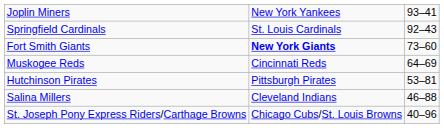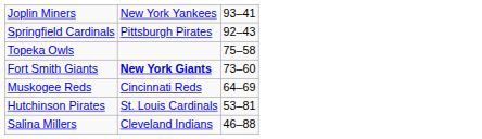 <table class="wikitable">
 <tr>
 <td><a href='#'>Joplin Miners</a></td>
 <td><a href='#'>New York Yankees</a></td>
 <td>93–41</td>
 </tr>
 <tr>
 <td><a href='#'>Springfield Cardinals</a></td>
-<td><a href='#'>St. Louis Cardinals</a></td>
+<td><a href='#'>Pittsburgh Pirates</a></td>
 <td>92–43</td>
+</tr>
+<tr>
+<td><a href='#'>Topeka Owls</a></td>
+<td></td>
+<td>75–58</td>
 </tr>
 <tr>
 <td><a href='#'>Fort Smith Giants</a></td>
 <td><strong><a href='#'>New York Giants</a></strong></td>
 <td>73–60</td>
 </tr>
 <tr>
 <td><a href='#'>Muskogee Reds</a></td>
 <td><a href='#'>Cincinnati Reds</a></td>
 <td>64–69</td>
 </tr>
 <tr>
 <td><a href='#'>Hutchinson Pirates</a></td>
-<td><a href='#'>Pittsburgh Pirates</a></td>
+<td><a href='#'>St. Louis Cardinals</a></td>
 <td>53–81</td>
 </tr>
 <tr>
 <td><a href='#'>Salina Millers</a></td>
 <td><a href='#'>Cleveland Indians</a></td>
 <td>46–88</td>
 </tr>
-<tr>
-<td><a href='#'>St. Joseph Pony Express Riders</a>/<a href='#'>Carthage Browns</a></td>
-<td><a href='#'>Chicago Cubs</a>/<a href='#'>St. Louis Browns</a></td>
-<td>40–96</td>
-</tr>
 </table>
